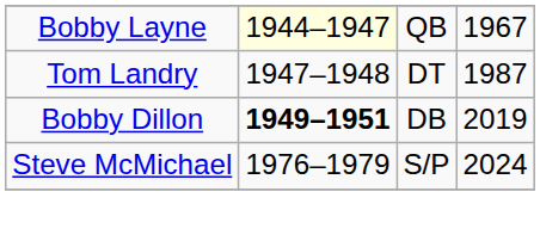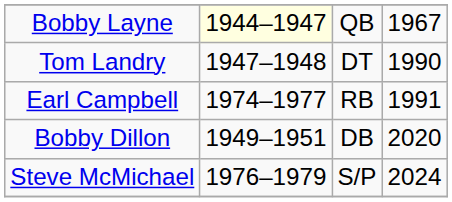 <table class="wikitable" style="text-align:center">
 <tr>
 </tr>
 <tr>
 <td><a href='#'>Bobby Layne</a></td>
 <td style="background: lightyellow;">1944–1947</td>
 <td>QB</td>
 <td>1967</td>
 </tr>
 <tr>
 <td><a href='#'>Tom Landry</a></td>
 <td>1947–1948</td>
 <td>DT</td>
-<td>1987</td>
+<td>1990</td>
+</tr>
+<tr>
+<td><a href='#'>Earl Campbell</a></td>
+<td>1974–1977</td>
+<td>RB</td>
+<td>1991</td>
 </tr>
 <tr>
 <td><a href='#'>Bobby Dillon</a></td>
-<td><strong>1949–1951</strong></td>
+<td>1949–1951</td>
 <td>DB</td>
-<td>2019</td>
+<td>2020</td>
 </tr>
 <tr>
 <td><a href='#'>Steve McMichael</a></td>
 <td>1976–1979</td>
 <td>S/P</td>
 <td>2024</td>
 </tr>
 <tr>
 </tr>
 </table>
